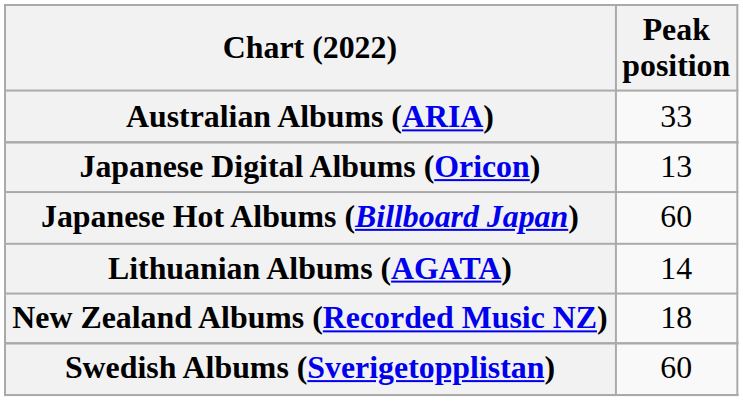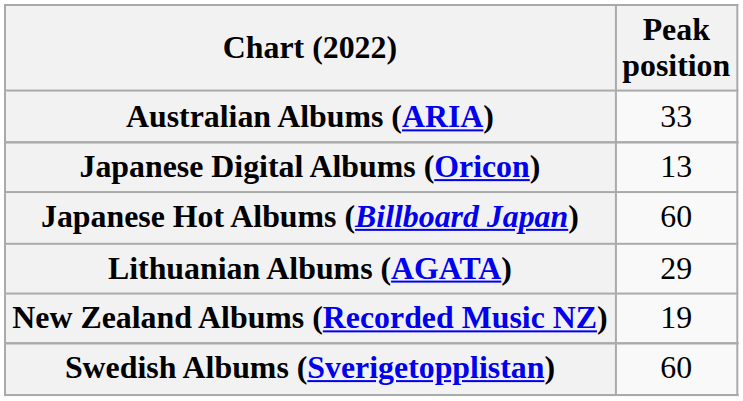 <table class="wikitable sortable plainrowheaders" style="text-align:center">
 <tr>
 <th scope="col">Chart (2022)</th>
 <th scope="col">Peak<br>position</th>
 </tr>
 <tr>
 <th scope="row">Australian Albums (<a href='#'>ARIA</a>)</th>
 <td>33</td>
 </tr>
 <tr>
 </tr>
 <tr>
 </tr>
 <tr>
 </tr>
 <tr>
 </tr>
 <tr>
 </tr>
 <tr>
 </tr>
 <tr>
 </tr>
 <tr>
 <th scope="row">Japanese Digital Albums (<a href='#'>Oricon</a>)</th>
 <td>13</td>
 </tr>
 <tr>
 <th scope="row">Japanese Hot Albums (<em><a href='#'>Billboard Japan</a></em>)</th>
 <td>60</td>
 </tr>
 <tr>
 <th scope="row">Lithuanian Albums (<a href='#'>AGATA</a>)</th>
-<td>14</td>
+<td>29</td>
 </tr>
 <tr>
 <th scope="row">New Zealand Albums (<a href='#'>Recorded Music NZ</a>)</th>
-<td>18</td>
+<td>19</td>
 </tr>
 <tr>
 </tr>
 <tr>
 </tr>
 <tr>
 </tr>
 <tr>
 <th scope="row">Swedish Albums (<a href='#'>Sverigetopplistan</a>)</th>
 <td>60</td>
 </tr>
 <tr>
 </tr>
 <tr>
 </tr>
 <tr>
 </tr>
 </table>
